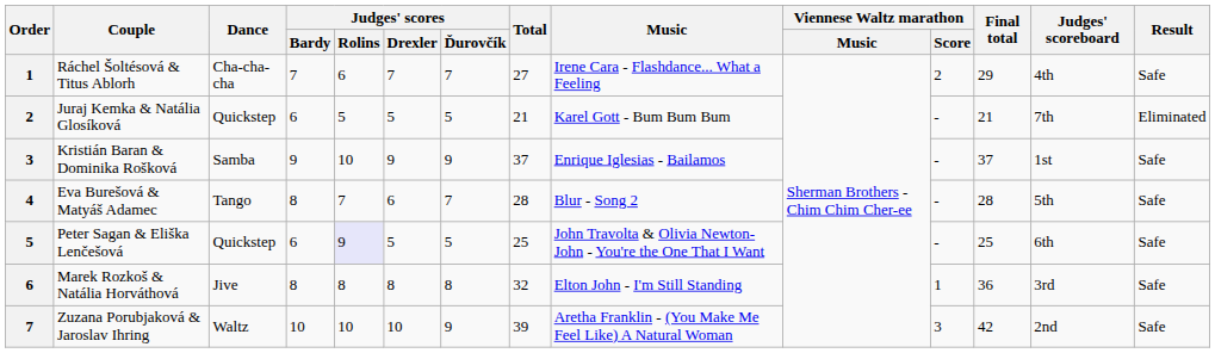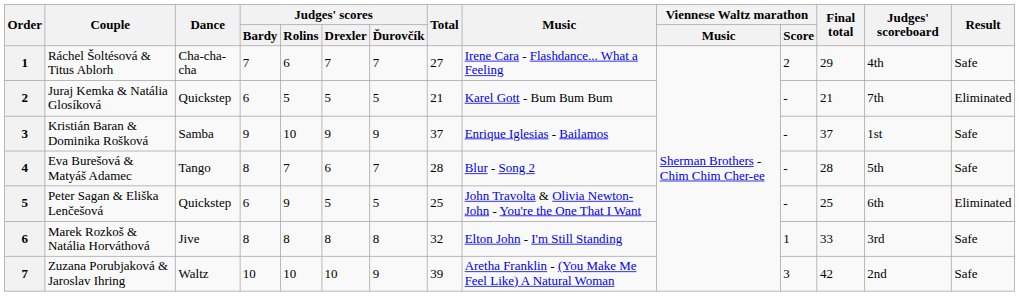 <table class="wikitable">
 <tr>
 <th rowspan="2">Order</th>
 <th rowspan="2">Couple</th>
 <th rowspan="2">Dance</th>
 <th colspan="4">Judges' scores</th>
 <th rowspan="2">Total</th>
 <th rowspan="2">Music</th>
 <th colspan="2">Viennese Waltz marathon</th>
 <th rowspan="2">Final total</th>
 <th rowspan="2">Judges' scoreboard</th>
 <th rowspan="2">Result</th>
 </tr>
 <tr>
 <th>Bardy</th>
 <th>Rolins</th>
 <th>Drexler</th>
 <th>Ďurovčík</th>
 <th>Music</th>
 <th>Score</th>
 </tr>
 <tr>
 <th>1</th>
 <td>Ráchel Šoltésová & Titus Ablorh</td>
 <td>Cha-cha-cha</td>
 <td>7</td>
 <td>6</td>
 <td>7</td>
 <td>7</td>
 <td>27</td>
 <td><a href='#'>Irene Cara</a> - <a href='#'>Flashdance... What a Feeling</a></td>
 <td rowspan="7"><a href='#'>Sherman Brothers</a> - <a href='#'>Chim Chim Cher-ee</a></td>
 <td>2</td>
 <td>29</td>
 <td>4th</td>
 <td>Safe</td>
 </tr>
 <tr>
 <th>2</th>
 <td>Juraj Kemka & Natália Glosíková</td>
 <td>Quickstep</td>
 <td>6</td>
 <td>5</td>
 <td>5</td>
 <td>5</td>
 <td>21</td>
 <td><a href='#'>Karel Gott</a> - Bum Bum Bum</td>
 <td>-</td>
 <td>21</td>
 <td>7th</td>
 <td>Eliminated</td>
 </tr>
 <tr>
 <th>3</th>
 <td>Kristián Baran & Dominika Rošková</td>
 <td>Samba</td>
 <td>9</td>
 <td>10</td>
 <td>9</td>
 <td>9</td>
 <td>37</td>
 <td><a href='#'>Enrique Iglesias</a> - <a href='#'>Bailamos</a></td>
 <td>-</td>
 <td>37</td>
 <td>1st</td>
 <td>Safe</td>
 </tr>
 <tr>
 <th>4</th>
 <td>Eva Burešová & Matyáš Adamec</td>
 <td>Tango</td>
 <td>8</td>
 <td>7</td>
 <td>6</td>
 <td>7</td>
 <td>28</td>
 <td><a href='#'>Blur</a> - <a href='#'>Song 2</a></td>
 <td>-</td>
 <td>28</td>
 <td>5th</td>
 <td>Safe</td>
 </tr>
 <tr>
 <th>5</th>
 <td>Peter Sagan & Eliška Lenčešová</td>
 <td>Quickstep</td>
 <td>6</td>
-<td style="background: lavender;">9</td>
+<td>9</td>
 <td>5</td>
 <td>5</td>
 <td>25</td>
 <td><a href='#'>John Travolta</a> & <a href='#'>Olivia Newton-John</a> - <a href='#'>You're the One That I Want</a></td>
 <td>-</td>
 <td>25</td>
 <td>6th</td>
-<td>Safe</td>
+<td>Eliminated</td>
 </tr>
 <tr>
 <th>6</th>
 <td>Marek Rozkoš & Natália Horváthová</td>
 <td>Jive</td>
 <td>8</td>
 <td>8</td>
 <td>8</td>
 <td>8</td>
 <td>32</td>
 <td><a href='#'>Elton John</a> - <a href='#'>I'm Still Standing</a></td>
 <td>1</td>
-<td>36</td>
+<td>33</td>
 <td>3rd</td>
 <td>Safe</td>
 </tr>
 <tr>
 <th>7</th>
 <td>Zuzana Porubjaková & Jaroslav Ihring</td>
 <td>Waltz</td>
 <td>10</td>
 <td>10</td>
 <td>10</td>
 <td>9</td>
 <td>39</td>
 <td><a href='#'>Aretha Franklin</a> - <a href='#'>(You Make Me Feel Like) A Natural Woman</a></td>
 <td>3</td>
 <td>42</td>
 <td>2nd</td>
 <td>Safe</td>
 </tr>
 </table>
